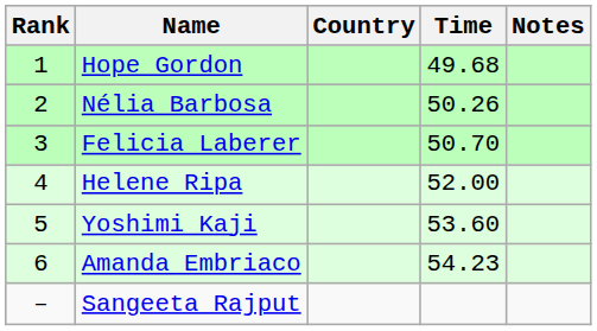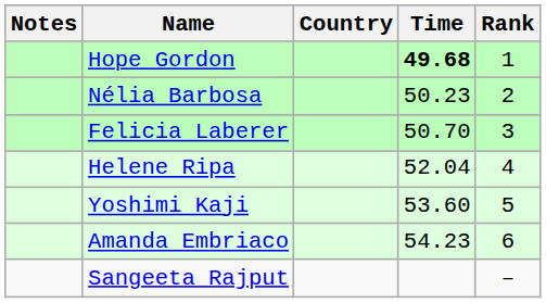 <table class="wikitable" style="text-align:center">
 <tr>
-<th>Rank</th>
+<th>Notes</th>
 <th>Name</th>
 <th>Country</th>
 <th>Time</th>
-<th>Notes</th>
+<th>Rank</th>
 </tr>
 <tr bgcolor=bbffbb>
-<td>1</td>
+<td></td>
 <td align="left"><a href='#'>Hope Gordon</a></td>
 <td align="left"></td>
-<td>49.68</td>
-<td></td>
+<td><strong>49.68</strong></td>
+<td>1</td>
 </tr>
 <tr bgcolor=bbffbb>
-<td>2</td>
+<td></td>
 <td align="left"><a href='#'>Nélia Barbosa</a></td>
 <td align="left"></td>
-<td>50.26</td>
-<td></td>
+<td>50.23</td>
+<td>2</td>
 </tr>
 <tr bgcolor=bbffbb>
-<td>3</td>
+<td></td>
 <td align="left"><a href='#'>Felicia Laberer</a></td>
 <td align="left"></td>
 <td>50.70</td>
-<td></td>
+<td>3</td>
 </tr>
 <tr bgcolor=ddffdd>
-<td>4</td>
+<td></td>
 <td align="left"><a href='#'>Helene Ripa</a></td>
 <td align="left"></td>
-<td>52.00</td>
-<td></td>
+<td>52.04</td>
+<td>4</td>
 </tr>
 <tr bgcolor=ddffdd>
-<td>5</td>
+<td></td>
 <td align="left"><a href='#'>Yoshimi Kaji</a></td>
 <td align="left"></td>
 <td>53.60</td>
-<td></td>
+<td>5</td>
 </tr>
 <tr bgcolor=ddffdd>
-<td>6</td>
+<td></td>
 <td align="left"><a href='#'>Amanda Embriaco</a></td>
 <td align="left"></td>
 <td>54.23</td>
-<td></td>
+<td>6</td>
 </tr>
 <tr>
-<td>–</td>
+<td></td>
 <td align="left"><a href='#'>Sangeeta Rajput</a></td>
 <td align="left"></td>
 <td></td>
-<td></td>
+<td>–</td>
 </tr>
 </table>
